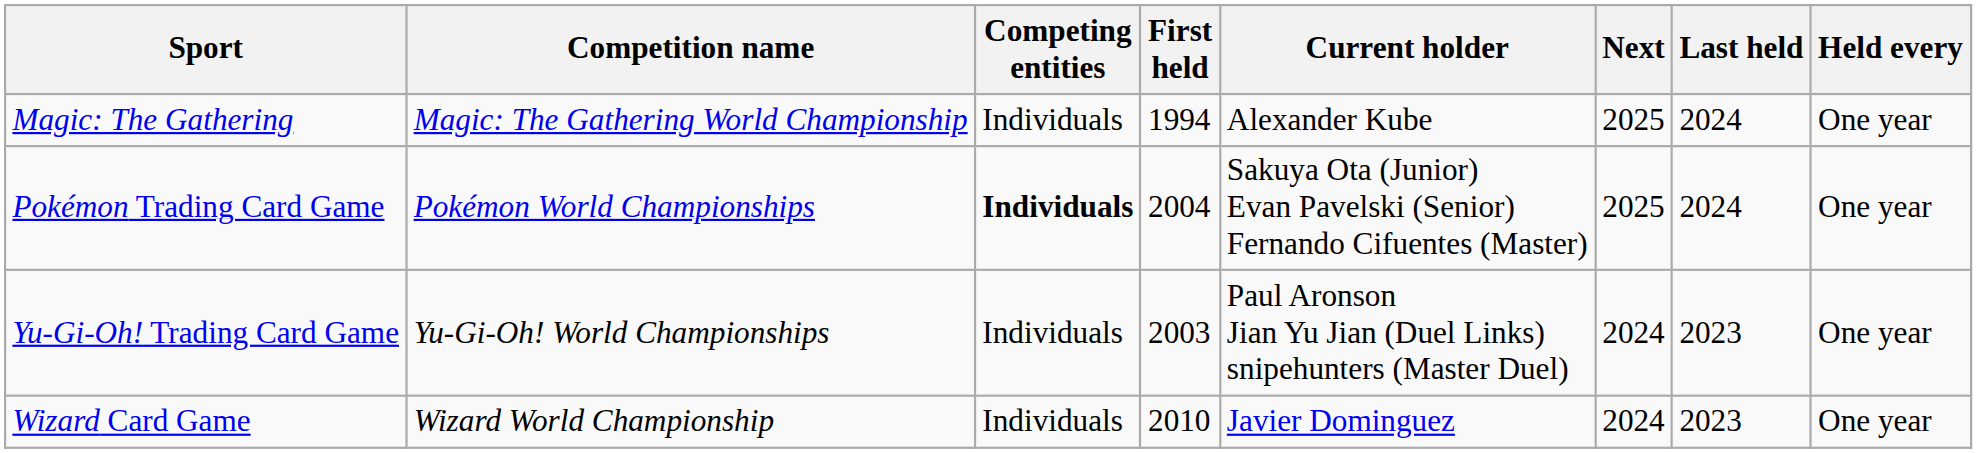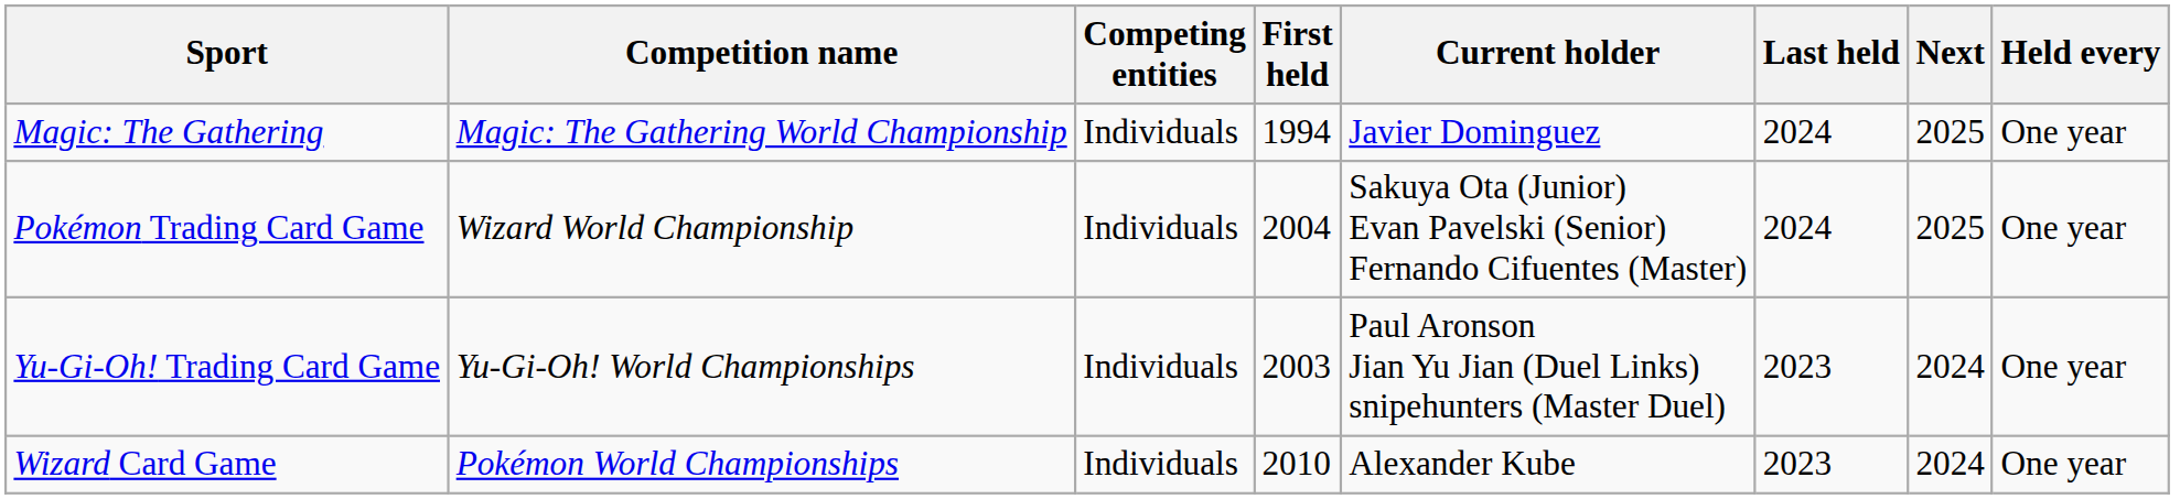 <table style="font-size:90%;" class="wikitable sortable">
 <tr>
 <th>Sport</th>
 <th>Competition name</th>
 <th>Competing <br> entities</th>
 <th>First <br> held</th>
 <th>Current holder</th>
+<th>Last held</th>
 <th>Next</th>
-<th>Last held</th>
 <th>Held every</th>
 </tr>
 <tr>
 <td><em><a href='#'>Magic: The Gathering</a></em></td>
 <td><em><a href='#'>Magic: The Gathering World Championship</a></em></td>
 <td>Individuals</td>
 <td>1994</td>
-<td> Alexander Kube</td>
+<td> <a href='#'>Javier Dominguez</a></td>
+<td>2024</td>
 <td>2025</td>
-<td>2024</td>
 <td>One year</td>
 </tr>
 <tr>
 <td><a href='#'><em>Pokémon</em> Trading Card Game</a></td>
-<td><em><a href='#'>Pokémon World Championships</a></em></td>
-<td><strong>Individuals</strong></td>
+<td><em>Wizard World Championship</em></td>
+<td>Individuals</td>
 <td>2004</td>
 <td> Sakuya Ota (Junior)<br> Evan Pavelski (Senior)<br> Fernando Cifuentes (Master)</td>
+<td>2024</td>
 <td>2025</td>
-<td>2024</td>
 <td>One year</td>
 </tr>
 <tr>
 <td><a href='#'><em>Yu-Gi-Oh!</em> Trading Card Game</a></td>
 <td><em>Yu-Gi-Oh! World Championships</em></td>
 <td>Individuals</td>
 <td>2003</td>
 <td> Paul Aronson<br> Jian Yu Jian (Duel Links)<br>  snipehunters (Master Duel)</td>
+<td>2023</td>
 <td>2024</td>
-<td>2023</td>
 <td>One year</td>
 </tr>
 <tr>
 <td><a href='#'><em>Wizard</em> Card Game</a></td>
-<td><em>Wizard World Championship</em></td>
+<td><em><a href='#'>Pokémon World Championships</a></em></td>
 <td>Individuals</td>
 <td>2010</td>
-<td> <a href='#'>Javier Dominguez</a></td>
+<td> Alexander Kube</td>
+<td>2023</td>
 <td>2024</td>
-<td>2023</td>
 <td>One year</td>
 </tr>
 </table>
